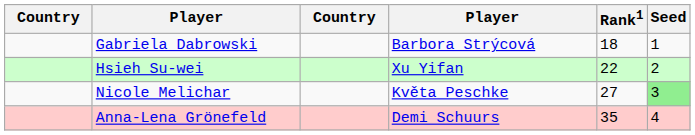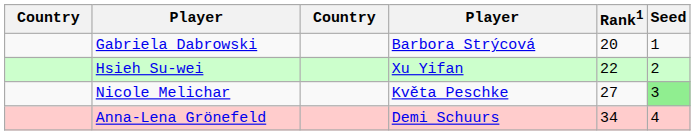 <table class="sortable wikitable">
 <tr>
 <th width="70">Country</th>
 <th width="175">Player</th>
 <th width="70">Country</th>
 <th width="175">Player</th>
 <th>Rank<sup>1</sup></th>
 <th>Seed</th>
 </tr>
 <tr>
 <td></td>
 <td><a href='#'>Gabriela Dabrowski</a></td>
 <td></td>
 <td><a href='#'>Barbora Strýcová</a></td>
-<td>18</td>
+<td>20</td>
 <td>1</td>
 </tr>
 <tr bgcolor=#cfc>
 <td></td>
 <td><a href='#'>Hsieh Su-wei</a></td>
 <td></td>
 <td><a href='#'>Xu Yifan</a></td>
 <td>22</td>
 <td>2</td>
 </tr>
 <tr>
 <td></td>
 <td><a href='#'>Nicole Melichar</a></td>
 <td></td>
 <td><a href='#'>Květa Peschke</a></td>
 <td>27</td>
 <td style="background: lightgreen;">3</td>
 </tr>
 <tr bgcolor=#fcc>
 <td></td>
 <td><a href='#'>Anna-Lena Grönefeld</a></td>
 <td></td>
 <td><a href='#'>Demi Schuurs</a></td>
-<td>35</td>
+<td>34</td>
 <td>4</td>
 </tr>
 </table>
